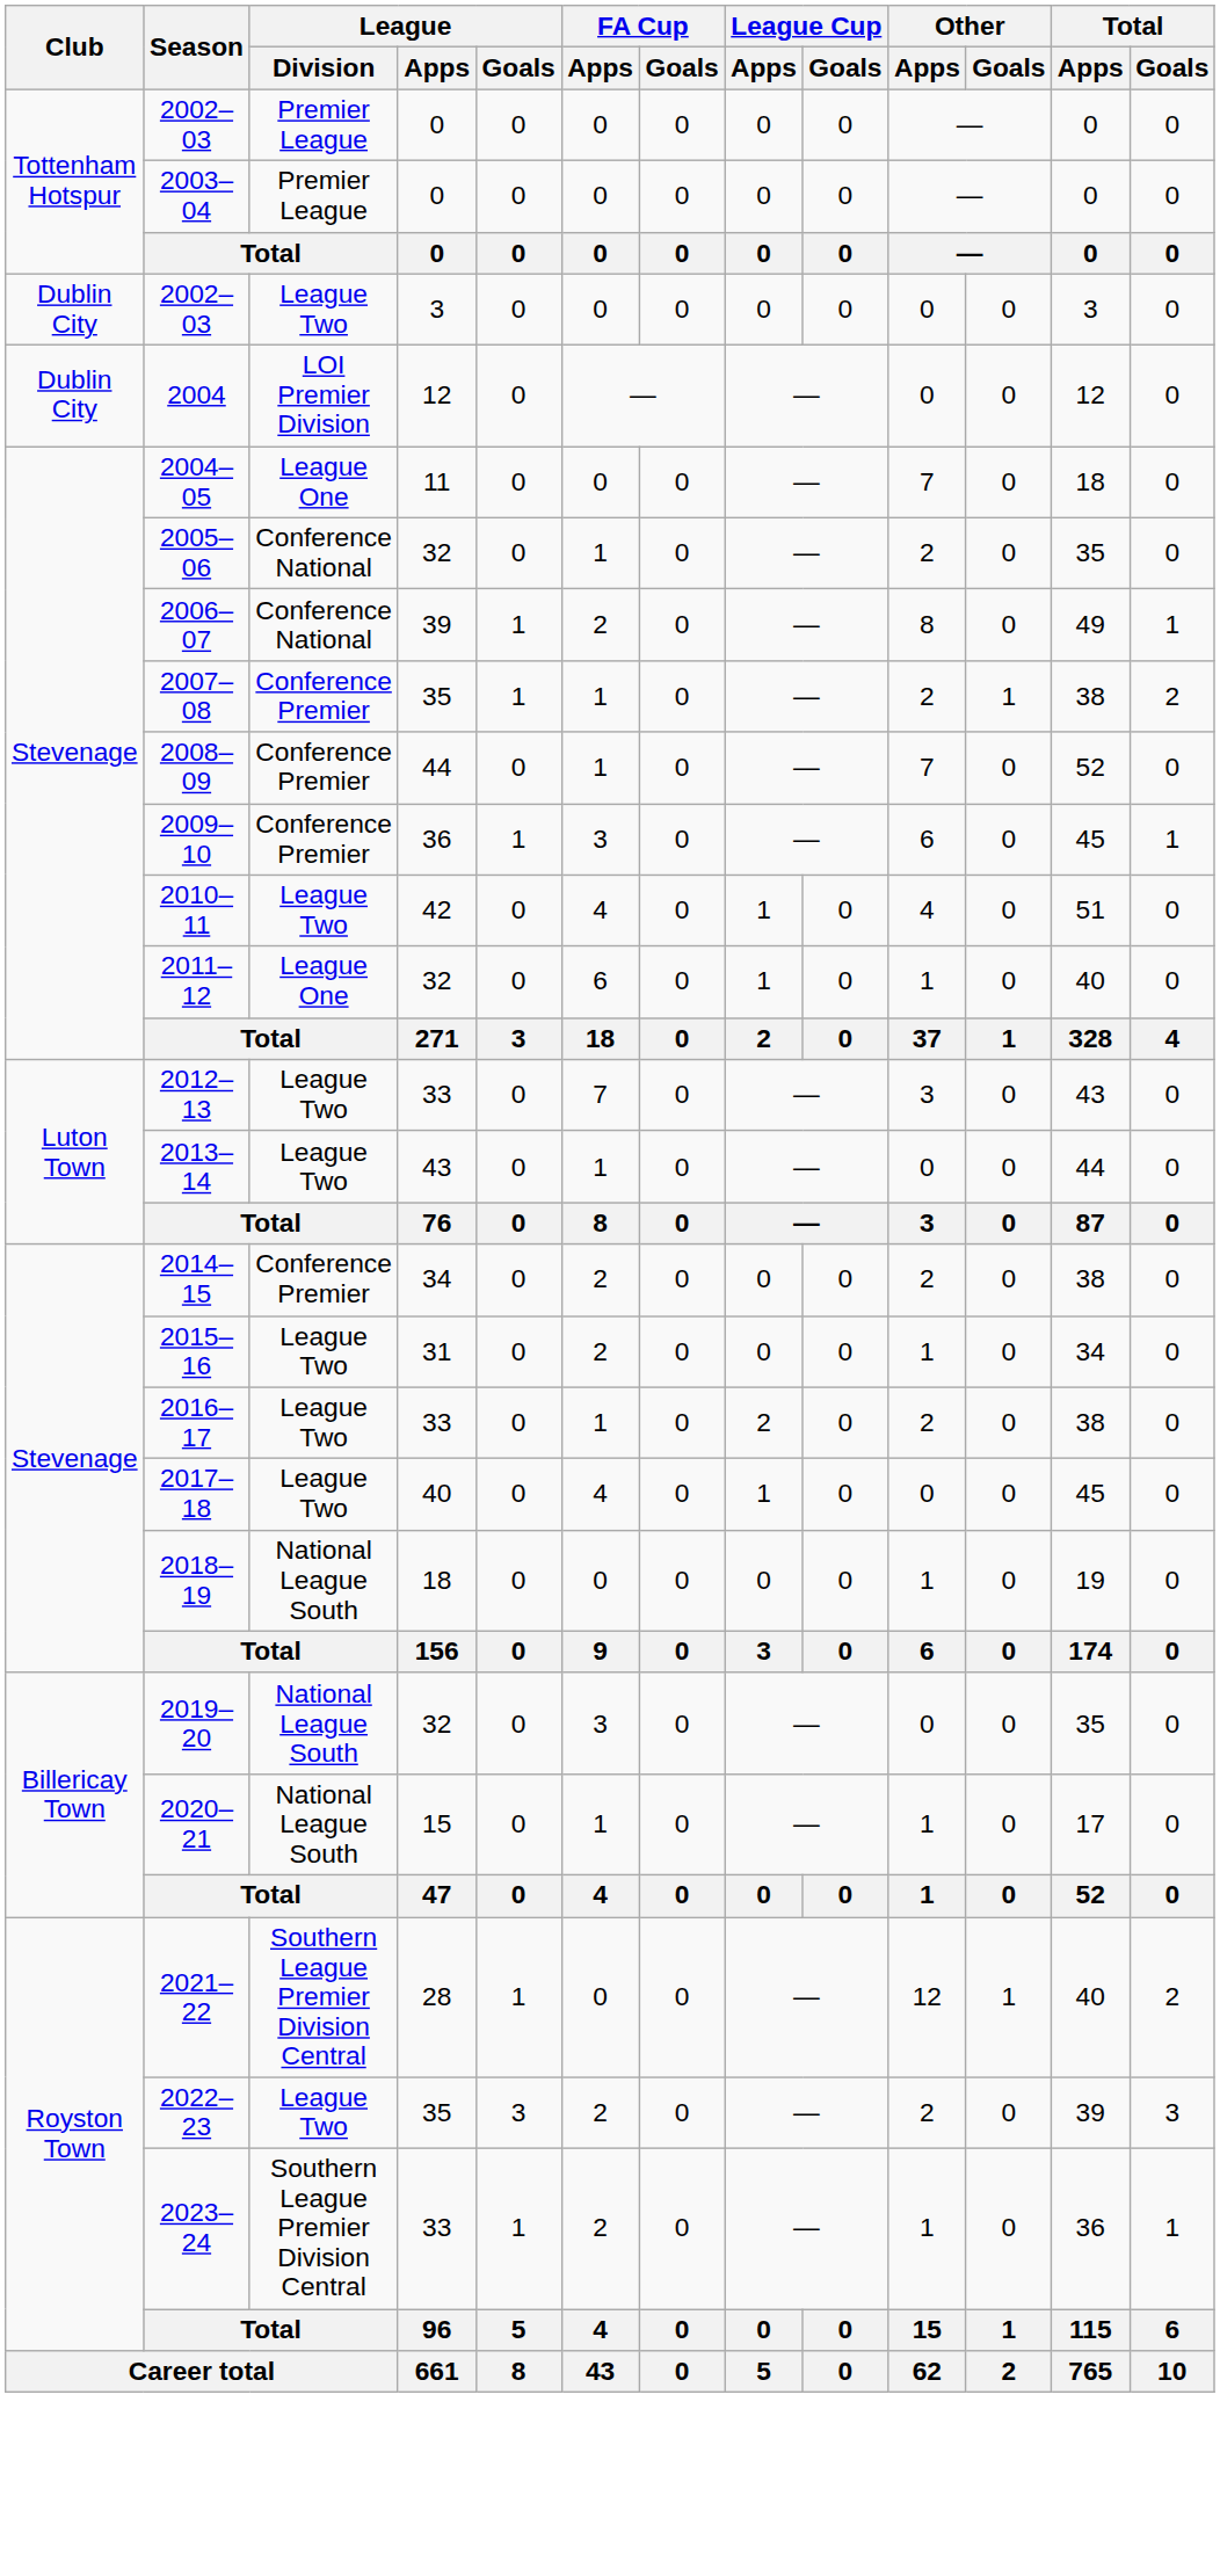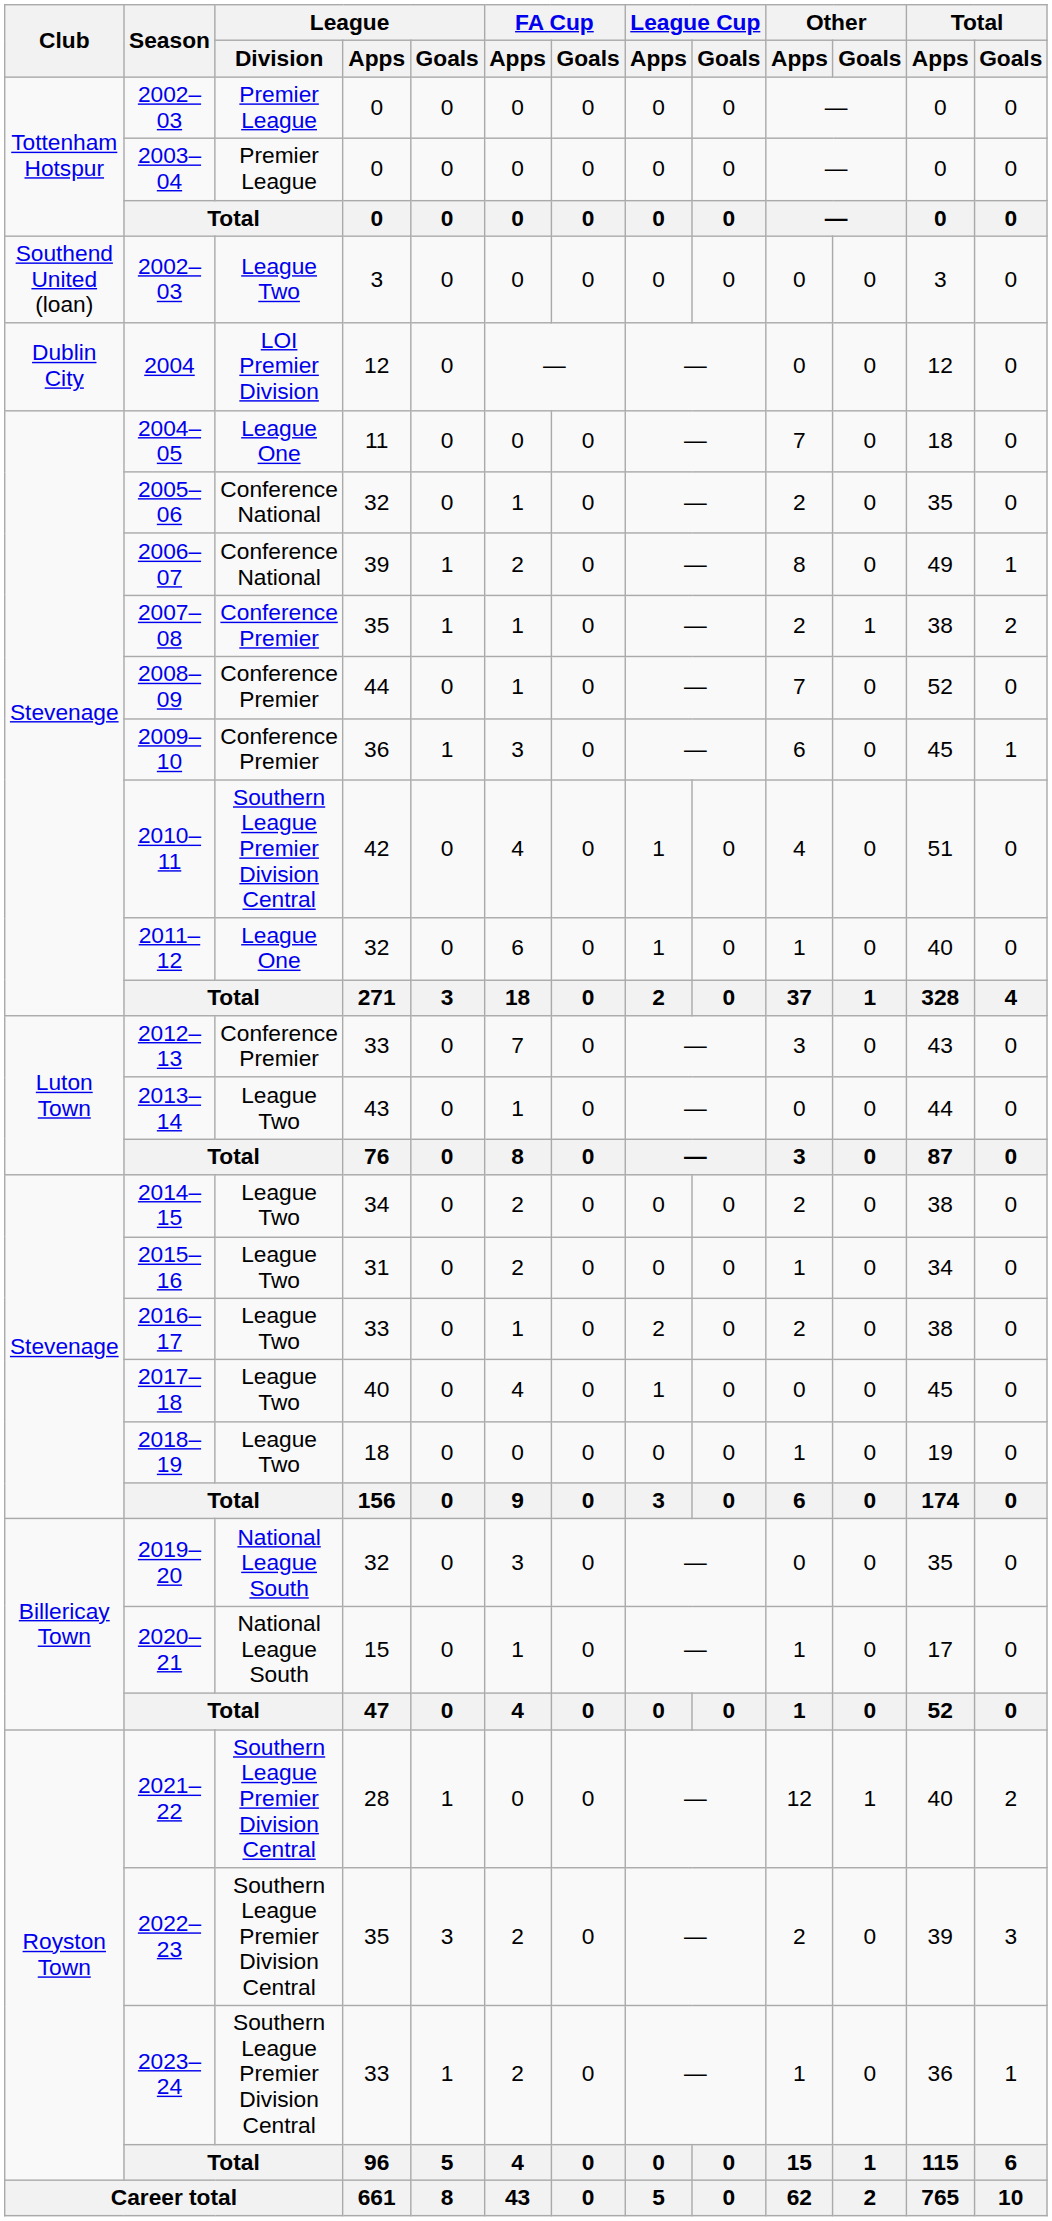 <table class="wikitable" style="text-align:center">
 <tr>
 <th rowspan="2">Club</th>
 <th rowspan="2">Season</th>
 <th colspan="3">League</th>
 <th colspan="2"><a href='#'>FA Cup</a></th>
 <th colspan="2"><a href='#'>League Cup</a></th>
 <th colspan="2">Other</th>
 <th colspan="2">Total</th>
 </tr>
 <tr>
 <th>Division</th>
 <th>Apps</th>
 <th>Goals</th>
 <th>Apps</th>
 <th>Goals</th>
 <th>Apps</th>
 <th>Goals</th>
 <th>Apps</th>
 <th>Goals</th>
 <th>Apps</th>
 <th>Goals</th>
 </tr>
 <tr>
 <td rowspan="3"><a href='#'>Tottenham Hotspur</a></td>
 <td><a href='#'>2002–03</a></td>
 <td><a href='#'>Premier League</a></td>
 <td>0</td>
 <td>0</td>
 <td>0</td>
 <td>0</td>
 <td>0</td>
 <td>0</td>
 <td colspan="2">—</td>
 <td>0</td>
 <td>0</td>
 </tr>
 <tr>
 <td><a href='#'>2003–04</a></td>
 <td>Premier League</td>
 <td>0</td>
 <td>0</td>
 <td>0</td>
 <td>0</td>
 <td>0</td>
 <td>0</td>
 <td colspan="2">—</td>
 <td>0</td>
 <td>0</td>
 </tr>
 <tr>
 <th colspan="2">Total</th>
 <th>0</th>
 <th>0</th>
 <th>0</th>
 <th>0</th>
 <th>0</th>
 <th>0</th>
 <th colspan="2">—</th>
 <th>0</th>
 <th>0</th>
 </tr>
 <tr>
-<td><a href='#'>Dublin City</a></td>
+<td><a href='#'>Southend United</a> (loan)</td>
 <td><a href='#'>2002–03</a></td>
 <td><a href='#'>League Two</a></td>
 <td>3</td>
 <td>0</td>
 <td>0</td>
 <td>0</td>
 <td>0</td>
 <td>0</td>
 <td>0</td>
 <td>0</td>
 <td>3</td>
 <td>0</td>
 </tr>
 <tr>
 <td><a href='#'>Dublin City</a></td>
 <td><a href='#'>2004</a></td>
 <td><a href='#'>LOI Premier Division</a></td>
 <td>12</td>
 <td>0</td>
 <td colspan="2">—</td>
 <td colspan="2">—</td>
 <td>0</td>
 <td>0</td>
 <td>12</td>
 <td>0</td>
 </tr>
 <tr>
 <td rowspan="9"><a href='#'>Stevenage</a></td>
 <td><a href='#'>2004–05</a></td>
 <td><a href='#'>League One</a></td>
 <td>11</td>
 <td>0</td>
 <td>0</td>
 <td>0</td>
 <td colspan="2">—</td>
 <td>7</td>
 <td>0</td>
 <td>18</td>
 <td>0</td>
 </tr>
 <tr>
 <td><a href='#'>2005–06</a></td>
 <td>Conference National</td>
 <td>32</td>
 <td>0</td>
 <td>1</td>
 <td>0</td>
 <td colspan="2">—</td>
 <td>2</td>
 <td>0</td>
 <td>35</td>
 <td>0</td>
 </tr>
 <tr>
 <td><a href='#'>2006–07</a></td>
 <td>Conference National</td>
 <td>39</td>
 <td>1</td>
 <td>2</td>
 <td>0</td>
 <td colspan="2">—</td>
 <td>8</td>
 <td>0</td>
 <td>49</td>
 <td>1</td>
 </tr>
 <tr>
 <td><a href='#'>2007–08</a></td>
 <td><a href='#'>Conference Premier</a></td>
 <td>35</td>
 <td>1</td>
 <td>1</td>
 <td>0</td>
 <td colspan="2">—</td>
 <td>2</td>
 <td>1</td>
 <td>38</td>
 <td>2</td>
 </tr>
 <tr>
 <td><a href='#'>2008–09</a></td>
 <td>Conference Premier</td>
 <td>44</td>
 <td>0</td>
 <td>1</td>
 <td>0</td>
 <td colspan="2">—</td>
 <td>7</td>
 <td>0</td>
 <td>52</td>
 <td>0</td>
 </tr>
 <tr>
 <td><a href='#'>2009–10</a></td>
 <td>Conference Premier</td>
 <td>36</td>
 <td>1</td>
 <td>3</td>
 <td>0</td>
 <td colspan="2">—</td>
 <td>6</td>
 <td>0</td>
 <td>45</td>
 <td>1</td>
 </tr>
 <tr>
 <td><a href='#'>2010–11</a></td>
-<td><a href='#'>League Two</a></td>
+<td><a href='#'>Southern League Premier Division Central</a></td>
 <td>42</td>
 <td>0</td>
 <td>4</td>
 <td>0</td>
 <td>1</td>
 <td>0</td>
 <td>4</td>
 <td>0</td>
 <td>51</td>
 <td>0</td>
 </tr>
 <tr>
 <td><a href='#'>2011–12</a></td>
 <td><a href='#'>League One</a></td>
 <td>32</td>
 <td>0</td>
 <td>6</td>
 <td>0</td>
 <td>1</td>
 <td>0</td>
 <td>1</td>
 <td>0</td>
 <td>40</td>
 <td>0</td>
 </tr>
 <tr>
 <th colspan="2">Total</th>
 <th>271</th>
 <th>3</th>
 <th>18</th>
 <th>0</th>
 <th>2</th>
 <th>0</th>
 <th>37</th>
 <th>1</th>
 <th>328</th>
 <th>4</th>
 </tr>
 <tr>
 <td rowspan="3"><a href='#'>Luton Town</a></td>
 <td><a href='#'>2012–13</a></td>
-<td>League Two</td>
+<td>Conference Premier</td>
 <td>33</td>
 <td>0</td>
 <td>7</td>
 <td>0</td>
 <td colspan="2">—</td>
 <td>3</td>
 <td>0</td>
 <td>43</td>
 <td>0</td>
 </tr>
 <tr>
 <td><a href='#'>2013–14</a></td>
 <td>League Two</td>
 <td>43</td>
 <td>0</td>
 <td>1</td>
 <td>0</td>
 <td colspan="2">—</td>
 <td>0</td>
 <td>0</td>
 <td>44</td>
 <td>0</td>
 </tr>
 <tr>
 <th colspan="2">Total</th>
 <th>76</th>
 <th>0</th>
 <th>8</th>
 <th>0</th>
 <th colspan="2">—</th>
 <th>3</th>
 <th>0</th>
 <th>87</th>
 <th>0</th>
 </tr>
 <tr>
 <td rowspan="6"><a href='#'>Stevenage</a></td>
 <td><a href='#'>2014–15</a></td>
-<td>Conference Premier</td>
+<td>League Two</td>
 <td>34</td>
 <td>0</td>
 <td>2</td>
 <td>0</td>
 <td>0</td>
 <td>0</td>
 <td>2</td>
 <td>0</td>
 <td>38</td>
 <td>0</td>
 </tr>
 <tr>
 <td><a href='#'>2015–16</a></td>
 <td>League Two</td>
 <td>31</td>
 <td>0</td>
 <td>2</td>
 <td>0</td>
 <td>0</td>
 <td>0</td>
 <td>1</td>
 <td>0</td>
 <td>34</td>
 <td>0</td>
 </tr>
 <tr>
 <td><a href='#'>2016–17</a></td>
 <td>League Two</td>
 <td>33</td>
 <td>0</td>
 <td>1</td>
 <td>0</td>
 <td>2</td>
 <td>0</td>
 <td>2</td>
 <td>0</td>
 <td>38</td>
 <td>0</td>
 </tr>
 <tr>
 <td><a href='#'>2017–18</a></td>
 <td>League Two</td>
 <td>40</td>
 <td>0</td>
 <td>4</td>
 <td>0</td>
 <td>1</td>
 <td>0</td>
 <td>0</td>
 <td>0</td>
 <td>45</td>
 <td>0</td>
 </tr>
 <tr>
 <td><a href='#'>2018–19</a></td>
-<td>National League South</td>
+<td>League Two</td>
 <td>18</td>
 <td>0</td>
 <td>0</td>
 <td>0</td>
 <td>0</td>
 <td>0</td>
 <td>1</td>
 <td>0</td>
 <td>19</td>
 <td>0</td>
 </tr>
 <tr>
 <th colspan="2">Total</th>
 <th>156</th>
 <th>0</th>
 <th>9</th>
 <th>0</th>
 <th>3</th>
 <th>0</th>
 <th>6</th>
 <th>0</th>
 <th>174</th>
 <th>0</th>
 </tr>
 <tr>
 <td rowspan="3"><a href='#'>Billericay Town</a></td>
 <td><a href='#'>2019–20</a></td>
 <td><a href='#'>National League South</a></td>
 <td>32</td>
 <td>0</td>
 <td>3</td>
 <td>0</td>
 <td colspan="2">—</td>
 <td>0</td>
 <td>0</td>
 <td>35</td>
 <td>0</td>
 </tr>
 <tr>
 <td><a href='#'>2020–21</a></td>
 <td>National League South</td>
 <td>15</td>
 <td>0</td>
 <td>1</td>
 <td>0</td>
 <td colspan="2">—</td>
 <td>1</td>
 <td>0</td>
 <td>17</td>
 <td>0</td>
 </tr>
 <tr>
 <th colspan="2">Total</th>
 <th>47</th>
 <th>0</th>
 <th>4</th>
 <th>0</th>
 <th>0</th>
 <th>0</th>
 <th>1</th>
 <th>0</th>
 <th>52</th>
 <th>0</th>
 </tr>
 <tr>
 <td rowspan="4"><a href='#'>Royston Town</a></td>
 <td><a href='#'>2021–22</a></td>
 <td><a href='#'>Southern League Premier Division Central</a></td>
 <td>28</td>
 <td>1</td>
 <td>0</td>
 <td>0</td>
 <td colspan="2">—</td>
 <td>12</td>
 <td>1</td>
 <td>40</td>
 <td>2</td>
 </tr>
 <tr>
 <td><a href='#'>2022–23</a></td>
-<td><a href='#'>League Two</a></td>
+<td>Southern League Premier Division Central</td>
 <td>35</td>
 <td>3</td>
 <td>2</td>
 <td>0</td>
 <td colspan="2">—</td>
 <td>2</td>
 <td>0</td>
 <td>39</td>
 <td>3</td>
 </tr>
 <tr>
 <td><a href='#'>2023–24</a></td>
 <td>Southern League Premier Division Central</td>
 <td>33</td>
 <td>1</td>
 <td>2</td>
 <td>0</td>
 <td colspan="2">—</td>
 <td>1</td>
 <td>0</td>
 <td>36</td>
 <td>1</td>
 </tr>
 <tr>
 <th colspan="2">Total</th>
 <th>96</th>
 <th>5</th>
 <th>4</th>
 <th>0</th>
 <th>0</th>
 <th>0</th>
 <th>15</th>
 <th>1</th>
 <th>115</th>
 <th>6</th>
 </tr>
 <tr>
 <th colspan="3">Career total</th>
 <th>661</th>
 <th>8</th>
 <th>43</th>
 <th>0</th>
 <th>5</th>
 <th>0</th>
 <th>62</th>
 <th>2</th>
 <th>765</th>
 <th>10</th>
 </tr>
 </table>
